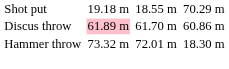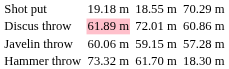 <table>
 <tr>
 </tr>
 <tr>
 <td>Shot put</td>
 <td></td>
 <td>19.18 m</td>
 <td></td>
 <td>18.55 m</td>
 <td></td>
 <td>70.29 m</td>
 </tr>
 <tr>
 <td>Discus throw</td>
 <td></td>
 <td style="background: pink;">61.89 m</td>
 <td></td>
-<td>61.70 m</td>
+<td>72.01 m</td>
 <td></td>
 <td>60.86 m</td>
+</tr>
+<tr>
+<td>Javelin throw</td>
+<td></td>
+<td>60.06 m</td>
+<td></td>
+<td>59.15 m</td>
+<td></td>
+<td>57.28 m</td>
 </tr>
 <tr>
 <td>Hammer throw</td>
 <td></td>
 <td>73.32 m</td>
 <td></td>
-<td>72.01 m</td>
+<td>61.70 m</td>
 <td></td>
 <td>18.30 m</td>
 </tr>
 </table>
